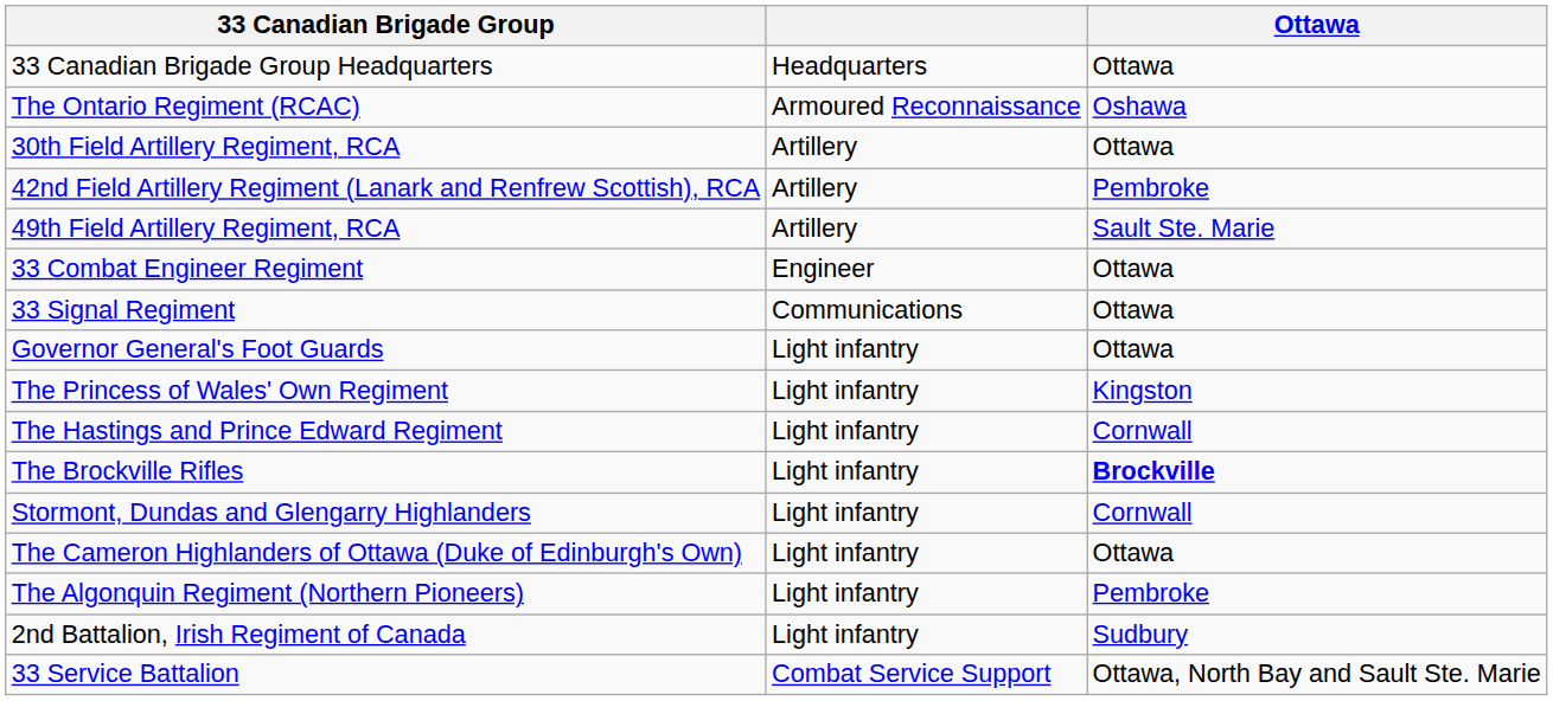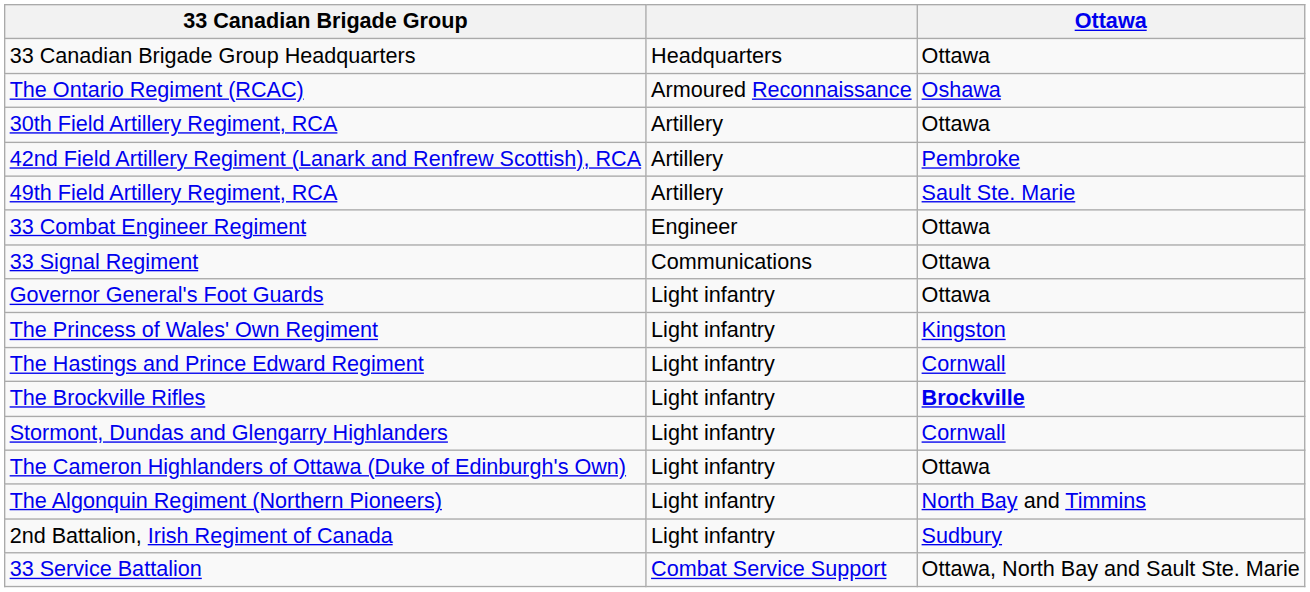 <table class=wikitable>
 <tr>
 <th>33 Canadian Brigade Group</th>
 <th></th>
 <th><a href='#'>Ottawa</a></th>
 </tr>
 <tr>
 <td>33 Canadian Brigade Group Headquarters</td>
 <td>Headquarters</td>
 <td>Ottawa</td>
 </tr>
 <tr>
 <td><a href='#'>The Ontario Regiment (RCAC)</a></td>
 <td>Armoured <a href='#'>Reconnaissance</a></td>
 <td><a href='#'>Oshawa</a></td>
 </tr>
 <tr>
 <td><a href='#'>30th Field Artillery Regiment, RCA</a></td>
 <td>Artillery</td>
 <td>Ottawa</td>
 </tr>
 <tr>
 <td><a href='#'>42nd Field Artillery Regiment (Lanark and Renfrew Scottish), RCA</a></td>
 <td>Artillery</td>
 <td><a href='#'>Pembroke</a></td>
 </tr>
 <tr>
 <td><a href='#'>49th Field Artillery Regiment, RCA</a></td>
 <td>Artillery</td>
 <td><a href='#'>Sault Ste. Marie</a></td>
 </tr>
 <tr>
 <td><a href='#'>33 Combat Engineer Regiment</a></td>
 <td>Engineer</td>
 <td>Ottawa</td>
 </tr>
 <tr>
 <td><a href='#'>33 Signal Regiment</a></td>
 <td>Communications</td>
 <td>Ottawa</td>
 </tr>
 <tr>
 <td><a href='#'>Governor General's Foot Guards</a></td>
 <td>Light infantry</td>
 <td>Ottawa</td>
 </tr>
 <tr>
 <td><a href='#'>The Princess of Wales' Own Regiment</a></td>
 <td>Light infantry</td>
 <td><a href='#'>Kingston</a></td>
 </tr>
 <tr>
 <td><a href='#'>The Hastings and Prince Edward Regiment</a></td>
 <td>Light infantry</td>
 <td><a href='#'>Cornwall</a></td>
 </tr>
 <tr>
 <td><a href='#'>The Brockville Rifles</a></td>
 <td>Light infantry</td>
 <td><strong><a href='#'>Brockville</a></strong></td>
 </tr>
 <tr>
 <td><a href='#'>Stormont, Dundas and Glengarry Highlanders</a></td>
 <td>Light infantry</td>
 <td><a href='#'>Cornwall</a></td>
 </tr>
 <tr>
 <td><a href='#'>The Cameron Highlanders of Ottawa (Duke of Edinburgh's Own)</a></td>
 <td>Light infantry</td>
 <td>Ottawa</td>
 </tr>
 <tr>
 <td><a href='#'>The Algonquin Regiment (Northern Pioneers)</a></td>
 <td>Light infantry</td>
-<td><a href='#'>Pembroke</a></td>
+<td><a href='#'>North Bay</a> and <a href='#'>Timmins</a></td>
 </tr>
 <tr>
 <td>2nd Battalion, <a href='#'>Irish Regiment of Canada</a></td>
 <td>Light infantry</td>
 <td><a href='#'>Sudbury</a></td>
 </tr>
 <tr>
 <td><a href='#'>33 Service Battalion</a></td>
 <td><a href='#'>Combat Service Support</a></td>
 <td>Ottawa, North Bay and Sault Ste. Marie</td>
 </tr>
 </table>
